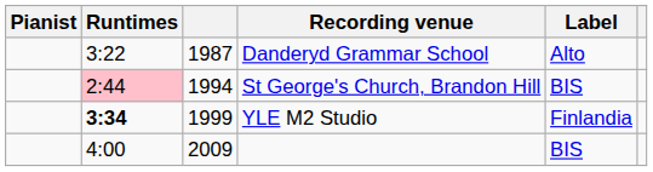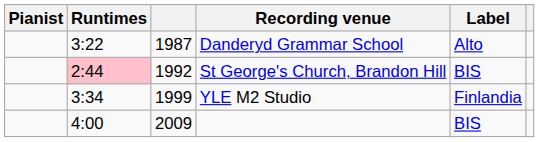 <table class="wikitable sortable" style="margin-right:0; font-size:95%">
 <tr>
 <th scope=col>Pianist</th>
 <th scope=col>Runtimes</th>
 <th scope=col></th>
 <th scope=col>Recording venue</th>
 <th scope=col>Label</th>
 <th scope=col class="unsortable"></th>
 </tr>
 <tr>
 <td></td>
 <td>3:22</td>
 <td>1987</td>
 <td><a href='#'>Danderyd Grammar School</a></td>
 <td><a href='#'>Alto</a></td>
 <td></td>
 </tr>
 <tr>
 <td></td>
 <td style="background: pink;">2:44</td>
-<td>1994</td>
+<td>1992</td>
 <td><a href='#'>St George's Church, Brandon Hill</a></td>
 <td><a href='#'>BIS</a></td>
 <td></td>
 </tr>
 <tr>
 <td></td>
-<td><strong>3:34</strong></td>
+<td>3:34</td>
 <td>1999</td>
 <td><a href='#'>YLE</a> M2 Studio</td>
 <td><a href='#'>Finlandia</a></td>
 <td></td>
 </tr>
 <tr>
 <td></td>
 <td>4:00</td>
 <td>2009</td>
 <td></td>
 <td><a href='#'>BIS</a></td>
 <td></td>
 </tr>
 </table>
